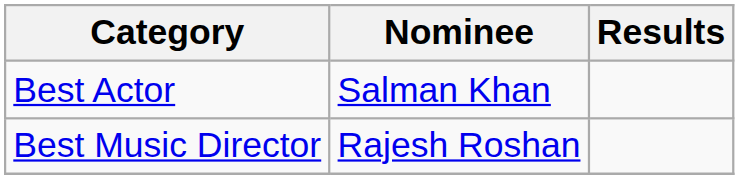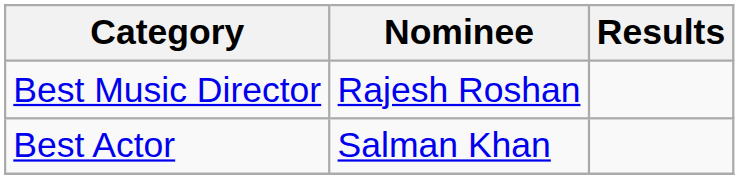 <table class="wikitable">
 <tr>
 <th>Category</th>
 <th>Nominee</th>
 <th>Results</th>
 </tr>
 <tr>
+<td><a href='#'>Best Music Director</a></td>
+<td><a href='#'>Rajesh Roshan</a></td>
+<td></td>
+</tr>
+<tr>
 <td><a href='#'>Best Actor</a></td>
 <td><a href='#'>Salman Khan</a></td>
 <td></td>
 </tr>
 <tr>
-<td><a href='#'>Best Music Director</a></td>
-<td><a href='#'>Rajesh Roshan</a></td>
-<td></td>
-</tr>
-<tr>
 </tr>
 </table>
